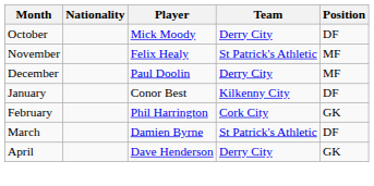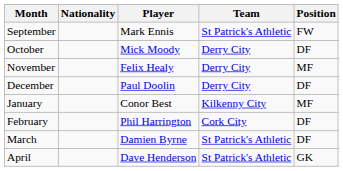 <table class="wikitable sortable">
 <tr>
 <th>Month</th>
 <th>Nationality</th>
 <th>Player</th>
 <th>Team</th>
 <th>Position</th>
+</tr>
+<tr>
+<td>September</td>
+<td></td>
+<td>Mark Ennis</td>
+<td><a href='#'>St Patrick's Athletic</a></td>
+<td>FW</td>
 </tr>
 <tr>
 <td>October</td>
 <td></td>
 <td><a href='#'>Mick Moody</a></td>
 <td><a href='#'>Derry City</a></td>
 <td>DF</td>
 </tr>
 <tr>
 <td>November</td>
 <td></td>
 <td><a href='#'>Felix Healy</a></td>
-<td><a href='#'>St Patrick's Athletic</a></td>
+<td><a href='#'>Derry City</a></td>
 <td>MF</td>
 </tr>
 <tr>
 <td>December</td>
 <td></td>
 <td><a href='#'>Paul Doolin</a></td>
 <td><a href='#'>Derry City</a></td>
-<td>MF</td>
+<td>DF</td>
 </tr>
 <tr>
 <td>January</td>
 <td></td>
 <td>Conor Best</td>
 <td><a href='#'>Kilkenny City</a></td>
-<td>DF</td>
+<td>MF</td>
 </tr>
 <tr>
 <td>February</td>
 <td></td>
 <td><a href='#'>Phil Harrington</a></td>
 <td><a href='#'>Cork City</a></td>
-<td>GK</td>
+<td>DF</td>
 </tr>
 <tr>
 <td>March</td>
 <td></td>
 <td><a href='#'>Damien Byrne</a></td>
 <td><a href='#'>St Patrick's Athletic</a></td>
 <td>DF</td>
 </tr>
 <tr>
 <td>April</td>
 <td></td>
 <td><a href='#'>Dave Henderson</a></td>
-<td><a href='#'>Derry City</a></td>
+<td><a href='#'>St Patrick's Athletic</a></td>
 <td>GK</td>
 </tr>
 </table>
